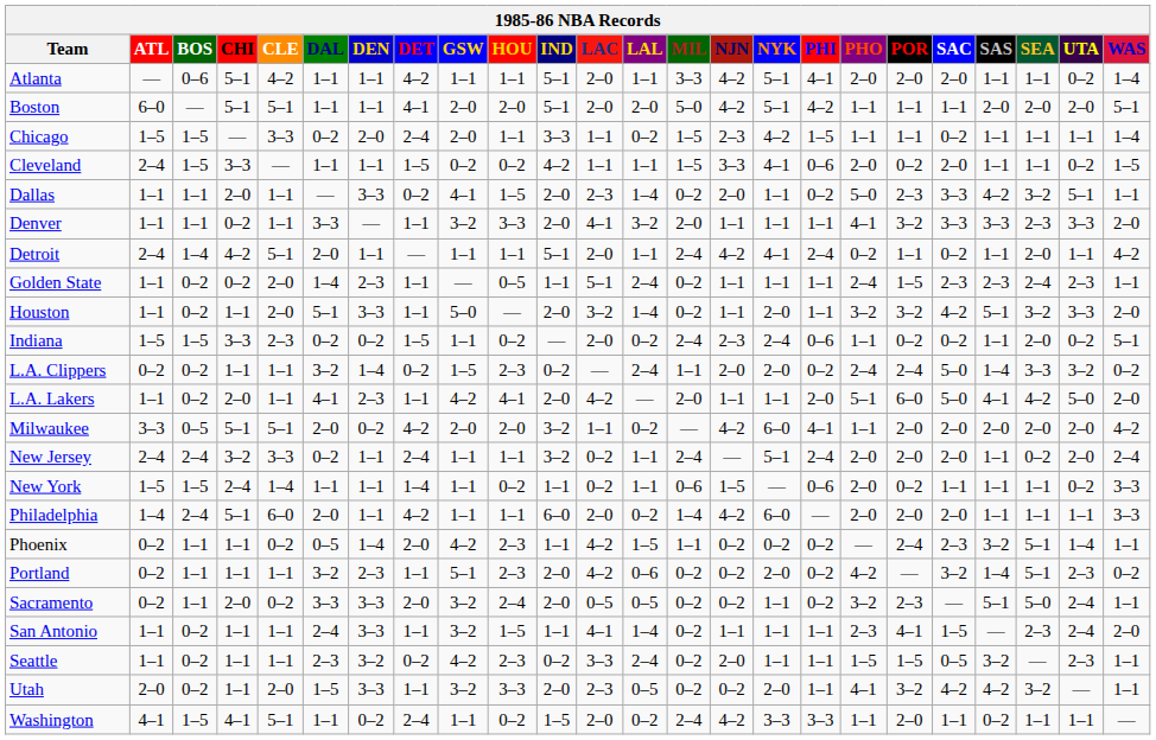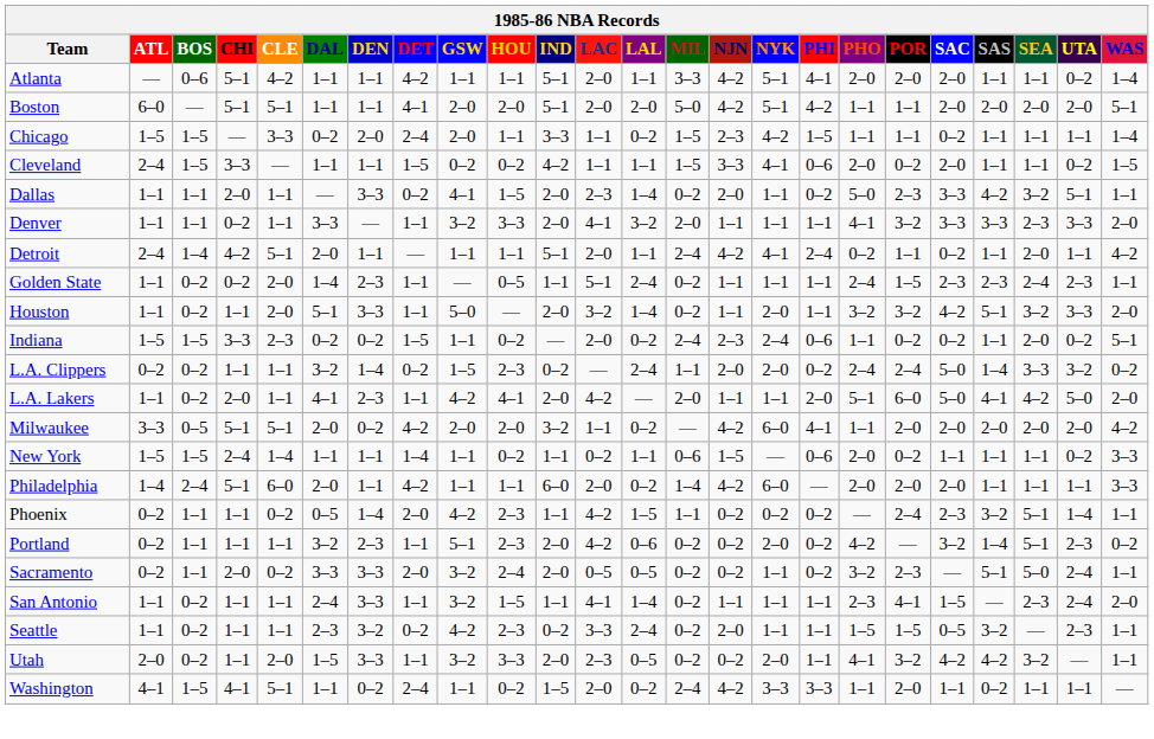 <table class="wikitable" style="font-size:95%; text-align:center;">
 <tr>
 <th colspan=24>1985-86 NBA Records</th>
 </tr>
 <tr>
 <th width=100>Team</th>
 <th style="background:#FF0000;color:#FFFFFF;width=35">ATL</th>
 <th style="background:#006400;color:#FFFFFF;width=35">BOS</th>
 <th style="background:#FF0000;color:#000000;width=35">CHI</th>
 <th style="background:#FF8C00;color:#FFFFFF;width=35">CLE</th>
 <th style="background:#008000;color:#00008B;width=35">DAL</th>
 <th style="background:#0000CD;color:#FFD700;width=35">DEN</th>
 <th style="background:#0000FF;color:#FF0000;width=35">DET</th>
 <th style="background:#0000FF;color:#FFD700;width=35">GSW</th>
 <th style="background:#FF0000;color:#FFD700;width=35">HOU</th>
 <th style="background:#000080;color:#FFD700;width=35">IND</th>
 <th style="background:#F9160D;color:#1A2E8B;width=35">LAC</th>
 <th style="background:#800080;color:#FFD700;width=35">LAL</th>
 <th style="background:#006400;color:#B22222;width=35">MIL</th>
 <th style="background:#B0170C;color:#00056D;width=35">NJN</th>
 <th style="background:#0000FF;color:#FF8C00;width=35">NYK</th>
 <th style="background:#FF0000;color:#0000FF;width=35">PHI</th>
 <th style="background:#800080;color:#FF4500;width=35">PHO</th>
 <th style="background:#000000;color:#FF0000;width=35">POR</th>
 <th style="background:#0000FF;color:#FFFFFF;width=35">SAC</th>
 <th style="background:#000000;color:#C0C0C0;width=35">SAS</th>
 <th style="background:#005831;color:#FFC322;width=35">SEA</th>
 <th style="background:#36004A;color:#FFFF00;width=35">UTA</th>
 <th style="background:#DC143C;color:#0000CD;width=35">WAS</th>
 </tr>
 <tr>
 <td style="text-align:left;"><a href='#'>Atlanta</a></td>
 <td>—</td>
 <td>0–6</td>
 <td>5–1</td>
 <td>4–2</td>
 <td>1–1</td>
 <td>1–1</td>
 <td>4–2</td>
 <td>1–1</td>
 <td>1–1</td>
 <td>5–1</td>
 <td>2–0</td>
 <td>1–1</td>
 <td>3–3</td>
 <td>4–2</td>
 <td>5–1</td>
 <td>4–1</td>
 <td>2–0</td>
 <td>2–0</td>
 <td>2–0</td>
 <td>1–1</td>
 <td>1–1</td>
 <td>0–2</td>
 <td>1–4</td>
 </tr>
 <tr>
 <td style="text-align:left;"><a href='#'>Boston</a></td>
 <td>6–0</td>
 <td>—</td>
 <td>5–1</td>
 <td>5–1</td>
 <td>1–1</td>
 <td>1–1</td>
 <td>4–1</td>
 <td>2–0</td>
 <td>2–0</td>
 <td>5–1</td>
 <td>2–0</td>
 <td>2–0</td>
 <td>5–0</td>
 <td>4–2</td>
 <td>5–1</td>
 <td>4–2</td>
 <td>1–1</td>
 <td>1–1</td>
-<td>1–1</td>
+<td>2–0</td>
 <td>2–0</td>
 <td>2–0</td>
 <td>2–0</td>
 <td>5–1</td>
 </tr>
 <tr>
 <td style="text-align:left;"><a href='#'>Chicago</a></td>
 <td>1–5</td>
 <td>1–5</td>
 <td>—</td>
 <td>3–3</td>
 <td>0–2</td>
 <td>2–0</td>
 <td>2–4</td>
 <td>2–0</td>
 <td>1–1</td>
 <td>3–3</td>
 <td>1–1</td>
 <td>0–2</td>
 <td>1–5</td>
 <td>2–3</td>
 <td>4–2</td>
 <td>1–5</td>
 <td>1–1</td>
 <td>1–1</td>
 <td>0–2</td>
 <td>1–1</td>
 <td>1–1</td>
 <td>1–1</td>
 <td>1–4</td>
 </tr>
 <tr>
 <td style="text-align:left;"><a href='#'>Cleveland</a></td>
 <td>2–4</td>
 <td>1–5</td>
 <td>3–3</td>
 <td>—</td>
 <td>1–1</td>
 <td>1–1</td>
 <td>1–5</td>
 <td>0–2</td>
 <td>0–2</td>
 <td>4–2</td>
 <td>1–1</td>
 <td>1–1</td>
 <td>1–5</td>
 <td>3–3</td>
 <td>4–1</td>
 <td>0–6</td>
 <td>2–0</td>
 <td>0–2</td>
 <td>2–0</td>
 <td>1–1</td>
 <td>1–1</td>
 <td>0–2</td>
 <td>1–5</td>
 </tr>
 <tr>
 <td style="text-align:left;"><a href='#'>Dallas</a></td>
 <td>1–1</td>
 <td>1–1</td>
 <td>2–0</td>
 <td>1–1</td>
 <td>—</td>
 <td>3–3</td>
 <td>0–2</td>
 <td>4–1</td>
 <td>1–5</td>
 <td>2–0</td>
 <td>2–3</td>
 <td>1–4</td>
 <td>0–2</td>
 <td>2–0</td>
 <td>1–1</td>
 <td>0–2</td>
 <td>5–0</td>
 <td>2–3</td>
 <td>3–3</td>
 <td>4–2</td>
 <td>3–2</td>
 <td>5–1</td>
 <td>1–1</td>
 </tr>
 <tr>
 <td style="text-align:left;"><a href='#'>Denver</a></td>
 <td>1–1</td>
 <td>1–1</td>
 <td>0–2</td>
 <td>1–1</td>
 <td>3–3</td>
 <td>—</td>
 <td>1–1</td>
 <td>3–2</td>
 <td>3–3</td>
 <td>2–0</td>
 <td>4–1</td>
 <td>3–2</td>
 <td>2–0</td>
 <td>1–1</td>
 <td>1–1</td>
 <td>1–1</td>
 <td>4–1</td>
 <td>3–2</td>
 <td>3–3</td>
 <td>3–3</td>
 <td>2–3</td>
 <td>3–3</td>
 <td>2–0</td>
 </tr>
 <tr>
 <td style="text-align:left;"><a href='#'>Detroit</a></td>
 <td>2–4</td>
 <td>1–4</td>
 <td>4–2</td>
 <td>5–1</td>
 <td>2–0</td>
 <td>1–1</td>
 <td>—</td>
 <td>1–1</td>
 <td>1–1</td>
 <td>5–1</td>
 <td>2–0</td>
 <td>1–1</td>
 <td>2–4</td>
 <td>4–2</td>
 <td>4–1</td>
 <td>2–4</td>
 <td>0–2</td>
 <td>1–1</td>
 <td>0–2</td>
 <td>1–1</td>
 <td>2–0</td>
 <td>1–1</td>
 <td>4–2</td>
 </tr>
 <tr>
 <td style="text-align:left;"><a href='#'>Golden State</a></td>
 <td>1–1</td>
 <td>0–2</td>
 <td>0–2</td>
 <td>2–0</td>
 <td>1–4</td>
 <td>2–3</td>
 <td>1–1</td>
 <td>—</td>
 <td>0–5</td>
 <td>1–1</td>
 <td>5–1</td>
 <td>2–4</td>
 <td>0–2</td>
 <td>1–1</td>
 <td>1–1</td>
 <td>1–1</td>
 <td>2–4</td>
 <td>1–5</td>
 <td>2–3</td>
 <td>2–3</td>
 <td>2–4</td>
 <td>2–3</td>
 <td>1–1</td>
 </tr>
 <tr>
 <td style="text-align:left;"><a href='#'>Houston</a></td>
 <td>1–1</td>
 <td>0–2</td>
 <td>1–1</td>
 <td>2–0</td>
 <td>5–1</td>
 <td>3–3</td>
 <td>1–1</td>
 <td>5–0</td>
 <td>—</td>
 <td>2–0</td>
 <td>3–2</td>
 <td>1–4</td>
 <td>0–2</td>
 <td>1–1</td>
 <td>2–0</td>
 <td>1–1</td>
 <td>3–2</td>
 <td>3–2</td>
 <td>4–2</td>
 <td>5–1</td>
 <td>3–2</td>
 <td>3–3</td>
 <td>2–0</td>
 </tr>
 <tr>
 <td style="text-align:left;"><a href='#'>Indiana</a></td>
 <td>1–5</td>
 <td>1–5</td>
 <td>3–3</td>
 <td>2–3</td>
 <td>0–2</td>
 <td>0–2</td>
 <td>1–5</td>
 <td>1–1</td>
 <td>0–2</td>
 <td>—</td>
 <td>2–0</td>
 <td>0–2</td>
 <td>2–4</td>
 <td>2–3</td>
 <td>2–4</td>
 <td>0–6</td>
 <td>1–1</td>
 <td>0–2</td>
 <td>0–2</td>
 <td>1–1</td>
 <td>2–0</td>
 <td>0–2</td>
 <td>5–1</td>
 </tr>
 <tr>
 <td style="text-align:left;"><a href='#'>L.A. Clippers</a></td>
 <td>0–2</td>
 <td>0–2</td>
 <td>1–1</td>
 <td>1–1</td>
 <td>3–2</td>
 <td>1–4</td>
 <td>0–2</td>
 <td>1–5</td>
 <td>2–3</td>
 <td>0–2</td>
 <td>—</td>
 <td>2–4</td>
 <td>1–1</td>
 <td>2–0</td>
 <td>2–0</td>
 <td>0–2</td>
 <td>2–4</td>
 <td>2–4</td>
 <td>5–0</td>
 <td>1–4</td>
 <td>3–3</td>
 <td>3–2</td>
 <td>0–2</td>
 </tr>
 <tr>
 <td style="text-align:left;"><a href='#'>L.A. Lakers</a></td>
 <td>1–1</td>
 <td>0–2</td>
 <td>2–0</td>
 <td>1–1</td>
 <td>4–1</td>
 <td>2–3</td>
 <td>1–1</td>
 <td>4–2</td>
 <td>4–1</td>
 <td>2–0</td>
 <td>4–2</td>
 <td>—</td>
 <td>2–0</td>
 <td>1–1</td>
 <td>1–1</td>
 <td>2–0</td>
 <td>5–1</td>
 <td>6–0</td>
 <td>5–0</td>
 <td>4–1</td>
 <td>4–2</td>
 <td>5–0</td>
 <td>2–0</td>
 </tr>
 <tr>
 <td style="text-align:left;"><a href='#'>Milwaukee</a></td>
 <td>3–3</td>
 <td>0–5</td>
 <td>5–1</td>
 <td>5–1</td>
 <td>2–0</td>
 <td>0–2</td>
 <td>4–2</td>
 <td>2–0</td>
 <td>2–0</td>
 <td>3–2</td>
 <td>1–1</td>
 <td>0–2</td>
 <td>—</td>
 <td>4–2</td>
 <td>6–0</td>
 <td>4–1</td>
 <td>1–1</td>
 <td>2–0</td>
 <td>2–0</td>
 <td>2–0</td>
 <td>2–0</td>
 <td>2–0</td>
 <td>4–2</td>
 </tr>
 <tr>
-<td style="text-align:left;"><a href='#'>New Jersey</a></td>
-<td>2–4</td>
-<td>2–4</td>
-<td>3–2</td>
-<td>3–3</td>
-<td>0–2</td>
-<td>1–1</td>
-<td>2–4</td>
-<td>1–1</td>
-<td>1–1</td>
-<td>3–2</td>
-<td>0–2</td>
-<td>1–1</td>
-<td>2–4</td>
-<td>—</td>
-<td>5–1</td>
-<td>2–4</td>
-<td>2–0</td>
-<td>2–0</td>
-<td>2–0</td>
-<td>1–1</td>
-<td>0–2</td>
-<td>2–0</td>
-<td>2–4</td>
-</tr>
-<tr>
 <td style="text-align:left;"><a href='#'>New York</a></td>
 <td>1–5</td>
 <td>1–5</td>
 <td>2–4</td>
 <td>1–4</td>
 <td>1–1</td>
 <td>1–1</td>
 <td>1–4</td>
 <td>1–1</td>
 <td>0–2</td>
 <td>1–1</td>
 <td>0–2</td>
 <td>1–1</td>
 <td>0–6</td>
 <td>1–5</td>
 <td>—</td>
 <td>0–6</td>
 <td>2–0</td>
 <td>0–2</td>
 <td>1–1</td>
 <td>1–1</td>
 <td>1–1</td>
 <td>0–2</td>
 <td>3–3</td>
 </tr>
 <tr>
 <td style="text-align:left;"><a href='#'>Philadelphia</a></td>
 <td>1–4</td>
 <td>2–4</td>
 <td>5–1</td>
 <td>6–0</td>
 <td>2–0</td>
 <td>1–1</td>
 <td>4–2</td>
 <td>1–1</td>
 <td>1–1</td>
 <td>6–0</td>
 <td>2–0</td>
 <td>0–2</td>
 <td>1–4</td>
 <td>4–2</td>
 <td>6–0</td>
 <td>—</td>
 <td>2–0</td>
 <td>2–0</td>
 <td>2–0</td>
 <td>1–1</td>
 <td>1–1</td>
 <td>1–1</td>
 <td>3–3</td>
 </tr>
 <tr>
 <td style="text-align:left;">Phoenix</td>
 <td>0–2</td>
 <td>1–1</td>
 <td>1–1</td>
 <td>0–2</td>
 <td>0–5</td>
 <td>1–4</td>
 <td>2–0</td>
 <td>4–2</td>
 <td>2–3</td>
 <td>1–1</td>
 <td>4–2</td>
 <td>1–5</td>
 <td>1–1</td>
 <td>0–2</td>
 <td>0–2</td>
 <td>0–2</td>
 <td>—</td>
 <td>2–4</td>
 <td>2–3</td>
 <td>3–2</td>
 <td>5–1</td>
 <td>1–4</td>
 <td>1–1</td>
 </tr>
 <tr>
 <td style="text-align:left;"><a href='#'>Portland</a></td>
 <td>0–2</td>
 <td>1–1</td>
 <td>1–1</td>
 <td>1–1</td>
 <td>3–2</td>
 <td>2–3</td>
 <td>1–1</td>
 <td>5–1</td>
 <td>2–3</td>
 <td>2–0</td>
 <td>4–2</td>
 <td>0–6</td>
 <td>0–2</td>
 <td>0–2</td>
 <td>2–0</td>
 <td>0–2</td>
 <td>4–2</td>
 <td>—</td>
 <td>3–2</td>
 <td>1–4</td>
 <td>5–1</td>
 <td>2–3</td>
 <td>0–2</td>
 </tr>
 <tr>
 <td style="text-align:left;"><a href='#'>Sacramento</a></td>
 <td>0–2</td>
 <td>1–1</td>
 <td>2–0</td>
 <td>0–2</td>
 <td>3–3</td>
 <td>3–3</td>
 <td>2–0</td>
 <td>3–2</td>
 <td>2–4</td>
 <td>2–0</td>
 <td>0–5</td>
 <td>0–5</td>
 <td>0–2</td>
 <td>0–2</td>
 <td>1–1</td>
 <td>0–2</td>
 <td>3–2</td>
 <td>2–3</td>
 <td>—</td>
 <td>5–1</td>
 <td>5–0</td>
 <td>2–4</td>
 <td>1–1</td>
 </tr>
 <tr>
 <td style="text-align:left;"><a href='#'>San Antonio</a></td>
 <td>1–1</td>
 <td>0–2</td>
 <td>1–1</td>
 <td>1–1</td>
 <td>2–4</td>
 <td>3–3</td>
 <td>1–1</td>
 <td>3–2</td>
 <td>1–5</td>
 <td>1–1</td>
 <td>4–1</td>
 <td>1–4</td>
 <td>0–2</td>
 <td>1–1</td>
 <td>1–1</td>
 <td>1–1</td>
 <td>2–3</td>
 <td>4–1</td>
 <td>1–5</td>
 <td>—</td>
 <td>2–3</td>
 <td>2–4</td>
 <td>2–0</td>
 </tr>
 <tr>
 <td style="text-align:left;"><a href='#'>Seattle</a></td>
 <td>1–1</td>
 <td>0–2</td>
 <td>1–1</td>
 <td>1–1</td>
 <td>2–3</td>
 <td>3–2</td>
 <td>0–2</td>
 <td>4–2</td>
 <td>2–3</td>
 <td>0–2</td>
 <td>3–3</td>
 <td>2–4</td>
 <td>0–2</td>
 <td>2–0</td>
 <td>1–1</td>
 <td>1–1</td>
 <td>1–5</td>
 <td>1–5</td>
 <td>0–5</td>
 <td>3–2</td>
 <td>—</td>
 <td>2–3</td>
 <td>1–1</td>
 </tr>
 <tr>
 <td style="text-align:left;"><a href='#'>Utah</a></td>
 <td>2–0</td>
 <td>0–2</td>
 <td>1–1</td>
 <td>2–0</td>
 <td>1–5</td>
 <td>3–3</td>
 <td>1–1</td>
 <td>3–2</td>
 <td>3–3</td>
 <td>2–0</td>
 <td>2–3</td>
 <td>0–5</td>
 <td>0–2</td>
 <td>0–2</td>
 <td>2–0</td>
 <td>1–1</td>
 <td>4–1</td>
 <td>3–2</td>
 <td>4–2</td>
 <td>4–2</td>
 <td>3–2</td>
 <td>—</td>
 <td>1–1</td>
 </tr>
 <tr>
 <td style="text-align:left;"><a href='#'>Washington</a></td>
 <td>4–1</td>
 <td>1–5</td>
 <td>4–1</td>
 <td>5–1</td>
 <td>1–1</td>
 <td>0–2</td>
 <td>2–4</td>
 <td>1–1</td>
 <td>0–2</td>
 <td>1–5</td>
 <td>2–0</td>
 <td>0–2</td>
 <td>2–4</td>
 <td>4–2</td>
 <td>3–3</td>
 <td>3–3</td>
 <td>1–1</td>
 <td>2–0</td>
 <td>1–1</td>
 <td>0–2</td>
 <td>1–1</td>
 <td>1–1</td>
 <td>—</td>
 </tr>
 </table>
